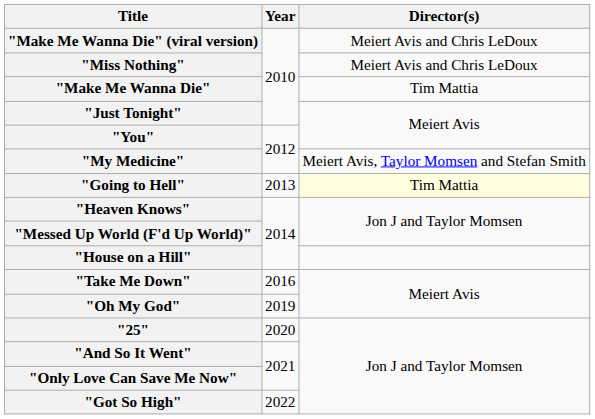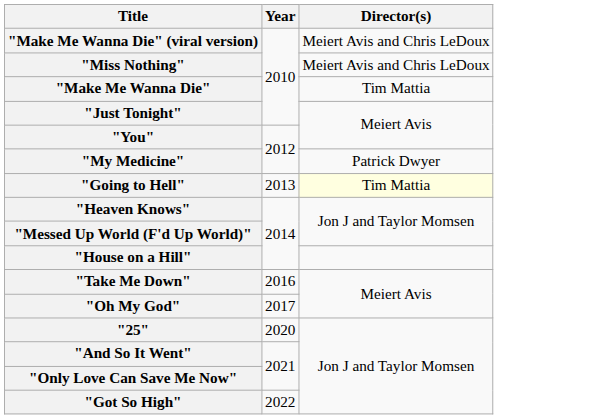 <table class="wikitable plainrowheaders" style="text-align:center">
 <tr>
 <th scope="col">Title</th>
 <th scope="col">Year</th>
 <th scope="col">Director(s)</th>
 </tr>
 <tr>
 <th scope="row">"Make Me Wanna Die" (viral version)</th>
 <td rowspan="4">2010</td>
 <td>Meiert Avis and Chris LeDoux</td>
 </tr>
 <tr>
 <th scope="row">"Miss Nothing"</th>
 <td>Meiert Avis and Chris LeDoux</td>
 </tr>
 <tr>
 <th scope="row">"Make Me Wanna Die"</th>
 <td>Tim Mattia</td>
 </tr>
 <tr>
 <th scope="row">"Just Tonight"</th>
 <td rowspan="2">Meiert Avis</td>
 </tr>
 <tr>
 <th scope="row">"You"</th>
 <td rowspan="2">2012</td>
 </tr>
 <tr>
 <th scope="row">"My Medicine"</th>
-<td>Meiert Avis, <a href='#'>Taylor Momsen</a> and Stefan Smith</td>
+<td>Patrick Dwyer</td>
 </tr>
 <tr>
 <th scope="row">"Going to Hell"</th>
 <td>2013</td>
 <td style="background: lightyellow;">Tim Mattia</td>
 </tr>
 <tr>
 <th scope="row">"Heaven Knows"</th>
 <td rowspan="3">2014</td>
 <td rowspan="2">Jon J and Taylor Momsen</td>
 </tr>
 <tr>
 <th scope="row">"Messed Up World (F'd Up World)"</th>
 </tr>
 <tr>
 <th scope="row">"House on a Hill"</th>
 <td></td>
 </tr>
 <tr>
 <th scope="row">"Take Me Down"</th>
 <td>2016</td>
 <td rowspan="2">Meiert Avis</td>
 </tr>
 <tr>
 <th scope="row">"Oh My God"</th>
-<td>2019</td>
+<td>2017</td>
 </tr>
 <tr>
 <th scope="row">"25"</th>
 <td>2020</td>
 <td rowspan="4">Jon J and Taylor Momsen</td>
 </tr>
 <tr>
 <th scope="row">"And So It Went"</th>
 <td rowspan="2">2021</td>
 </tr>
 <tr>
 <th scope="row">"Only Love Can Save Me Now"</th>
 </tr>
 <tr>
 <th scope="row">"Got So High"</th>
 <td>2022</td>
 </tr>
 </table>
